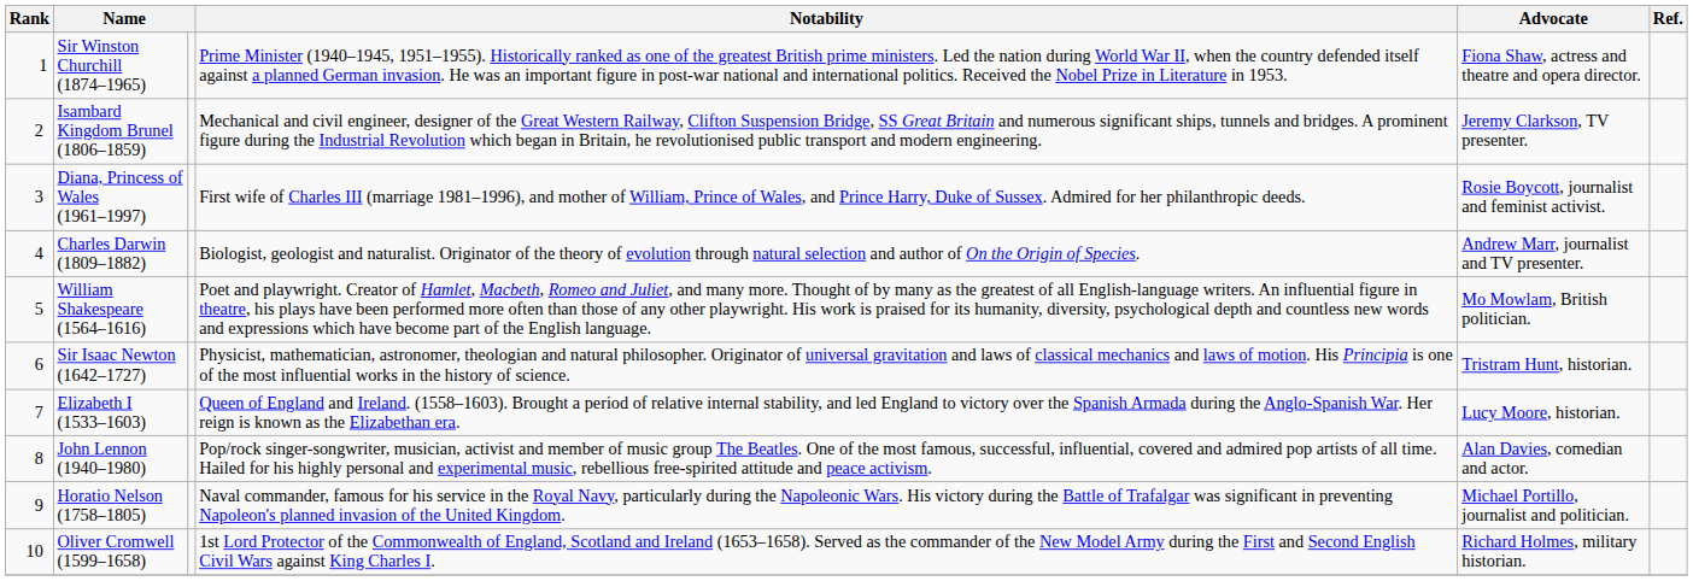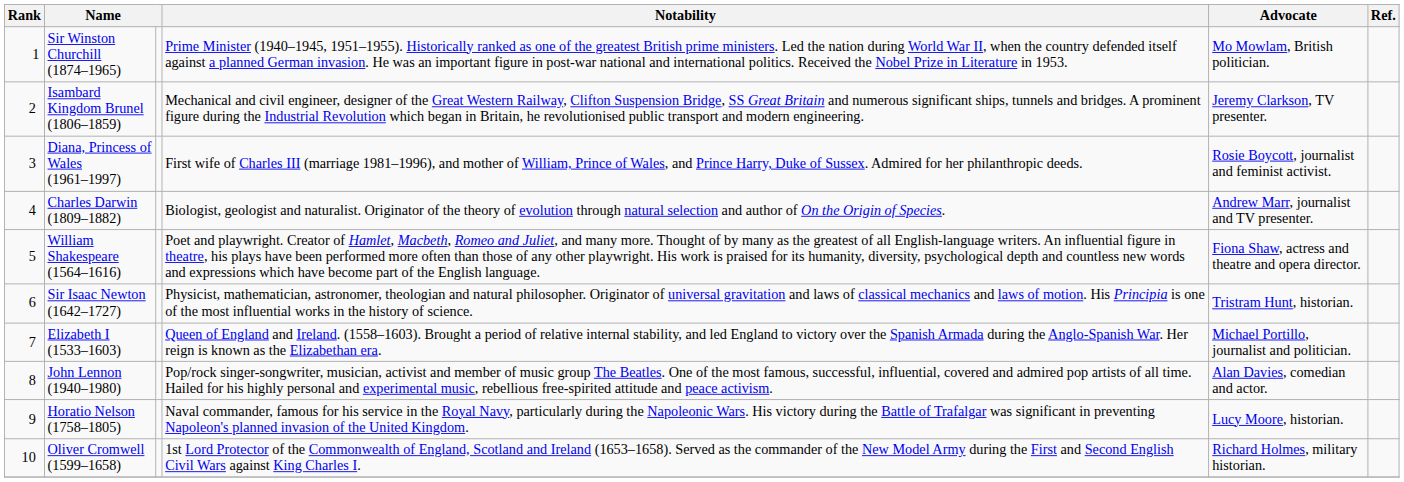 <table class="wikitable sortable">
 <tr>
 <th>Rank</th>
 <th colspan=2>Name</th>
 <th class="unsortable">Notability</th>
 <th>Advocate</th>
 <th class="unsortable">Ref.</th>
 </tr>
 <tr>
 <td style="padding-right:5px; text-align:right;">1</td>
 <td><a href='#'>Sir Winston Churchill</a><br>(1874–1965)</td>
 <td></td>
 <td><a href='#'>Prime Minister</a> (1940–1945, 1951–1955). <a href='#'>Historically ranked as one of the greatest British prime ministers</a>. Led the nation during <a href='#'>World War II</a>, when the country defended itself against <a href='#'>a planned German invasion</a>. He was an important figure in post-war national and international politics. Received the <a href='#'>Nobel Prize in Literature</a> in 1953.</td>
-<td><a href='#'>Fiona Shaw</a>, actress and theatre and opera director.</td>
+<td><a href='#'>Mo Mowlam</a>, British politician.</td>
 <td></td>
 </tr>
 <tr>
 <td style="padding-right:9px; text-align:right;">2</td>
 <td><a href='#'>Isambard Kingdom Brunel</a><br>(1806–1859)</td>
 <td></td>
 <td>Mechanical and civil engineer, designer of the <a href='#'>Great Western Railway</a>, <a href='#'>Clifton Suspension Bridge</a>, <a href='#'>SS <em>Great Britain</em></a> and numerous significant ships, tunnels and bridges. A prominent figure during the <a href='#'>Industrial Revolution</a> which began in Britain, he revolutionised public transport and modern engineering.</td>
 <td><a href='#'>Jeremy Clarkson</a>, TV presenter.</td>
 <td></td>
 </tr>
 <tr>
 <td style="padding-right:9px; text-align:right;">3</td>
 <td><a href='#'>Diana, Princess of Wales</a><br>(1961–1997)</td>
 <td></td>
 <td>First wife of <a href='#'>Charles III</a> (marriage 1981–1996), and mother of <a href='#'>William, Prince of Wales</a>, and <a href='#'>Prince Harry, Duke of Sussex</a>. Admired for her philanthropic deeds.</td>
 <td><a href='#'>Rosie Boycott</a>, journalist and feminist activist.</td>
 <td></td>
 </tr>
 <tr>
 <td style="padding-right:9px; text-align:right;">4</td>
 <td><a href='#'>Charles Darwin</a><br>(1809–1882)</td>
 <td></td>
 <td>Biologist, geologist and naturalist. Originator of the theory of <a href='#'>evolution</a> through <a href='#'>natural selection</a> and author of <em><a href='#'>On the Origin of Species</a>.</em></td>
 <td><a href='#'>Andrew Marr</a>, journalist and TV presenter.</td>
 <td></td>
 </tr>
 <tr>
 <td style="padding-right:9px; text-align:right;">5</td>
 <td><a href='#'>William Shakespeare</a><br>(1564–1616)</td>
 <td></td>
 <td>Poet and playwright. Creator of <em><a href='#'>Hamlet</a></em>, <em><a href='#'>Macbeth</a></em>, <em><a href='#'>Romeo and Juliet</a></em>, and many more. Thought of by many as the greatest of all English-language writers. An influential figure in <a href='#'>theatre</a>, his plays have been performed more often than those of any other playwright. His work is praised for its humanity, diversity, psychological depth and countless new words and expressions which have become part of the English language.</td>
-<td><a href='#'>Mo Mowlam</a>, British politician.</td>
+<td><a href='#'>Fiona Shaw</a>, actress and theatre and opera director.</td>
 <td></td>
 </tr>
 <tr>
 <td style="padding-right:9px; text-align:right;">6</td>
 <td><a href='#'>Sir Isaac Newton</a><br>(1642–1727)</td>
 <td></td>
 <td>Physicist, mathematician, astronomer, theologian and natural philosopher. Originator of <a href='#'>universal gravitation</a> and laws of <a href='#'>classical mechanics</a> and <a href='#'>laws of motion</a>. His <em><a href='#'>Principia</a></em> is one of the most influential works in the history of science.</td>
 <td><a href='#'>Tristram Hunt</a>, historian.</td>
 <td></td>
 </tr>
 <tr>
 <td style="padding-right:9px; text-align:right;">7</td>
 <td><a href='#'>Elizabeth I</a><br>(1533–1603)</td>
 <td></td>
 <td><a href='#'>Queen of England</a> and <a href='#'>Ireland</a>. (1558–1603). Brought a period of relative internal stability, and led England to victory over the <a href='#'>Spanish Armada</a> during the <a href='#'>Anglo-Spanish War</a>. Her reign is known as the <a href='#'>Elizabethan era</a>.</td>
-<td><a href='#'>Lucy Moore</a>, historian.</td>
+<td><a href='#'>Michael Portillo</a>, journalist and politician.</td>
 <td></td>
 </tr>
 <tr>
 <td style="padding-right:9px; text-align:right;">8</td>
 <td><a href='#'>John Lennon</a><br>(1940–1980)</td>
 <td></td>
 <td>Pop/rock singer-songwriter, musician, activist and member of music group <a href='#'>The Beatles</a>. One of the most famous, successful, influential, covered and admired pop artists of all time. Hailed for his highly personal and <a href='#'>experimental music</a>, rebellious free-spirited attitude and <a href='#'>peace activism</a>.</td>
 <td><a href='#'>Alan Davies</a>, comedian and actor.</td>
 <td></td>
 </tr>
 <tr>
 <td style="padding-right:9px; text-align:right;">9</td>
 <td><a href='#'>Horatio Nelson</a><br>(1758–1805)</td>
 <td></td>
 <td>Naval commander, famous for his service in the <a href='#'>Royal Navy</a>, particularly during the <a href='#'>Napoleonic Wars</a>. His victory during the <a href='#'>Battle of Trafalgar</a> was significant in preventing <a href='#'>Napoleon's planned invasion of the United Kingdom</a>.</td>
-<td><a href='#'>Michael Portillo</a>, journalist and politician.</td>
+<td><a href='#'>Lucy Moore</a>, historian.</td>
 <td></td>
 </tr>
 <tr>
 <td style="padding-right:9px; text-align:right;">10</td>
 <td><a href='#'>Oliver Cromwell</a><br>(1599–1658)</td>
 <td></td>
 <td>1st <a href='#'>Lord Protector</a> of the <a href='#'>Commonwealth of England, Scotland and Ireland</a> (1653–1658). Served as the commander of the <a href='#'>New Model Army</a> during the <a href='#'>First</a> and <a href='#'>Second English Civil Wars</a> against <a href='#'>King Charles I</a>.</td>
 <td><a href='#'>Richard Holmes</a>, military historian.</td>
 <td></td>
 </tr>
 <tr>
 </tr>
 </table>
